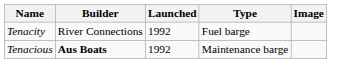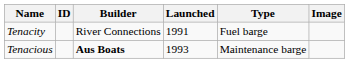 <table class="wikitable sortable">
 <tr>
 <th>Name</th>
+<th>ID</th>
 <th>Builder</th>
 <th>Launched</th>
 <th>Type</th>
 <th>Image</th>
 </tr>
 <tr>
 <td><em>Tenacity</em></td>
+<td></td>
 <td>River Connections</td>
-<td>1992</td>
+<td>1991</td>
 <td>Fuel barge</td>
 <td></td>
 </tr>
 <tr>
 <td><em>Tenacious</em></td>
+<td></td>
 <td><strong>Aus Boats</strong></td>
-<td>1992</td>
+<td>1993</td>
 <td>Maintenance barge</td>
 <td></td>
 </tr>
 </table>
